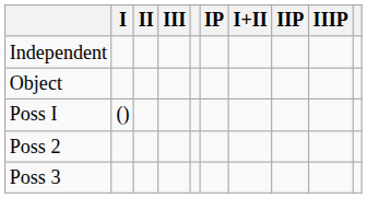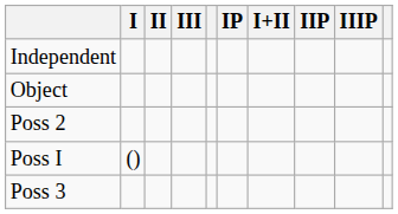 <table class="wikitable">
 <tr>
 <th></th>
 <th>I</th>
 <th>II</th>
 <th>III</th>
 <th></th>
 <th>IP</th>
 <th>I+II</th>
 <th>IIP</th>
 <th>IIIP</th>
 <th></th>
 </tr>
 <tr>
 <td>Independent</td>
 <td></td>
 <td></td>
 <td></td>
 <td></td>
 <td></td>
 <td></td>
 <td></td>
 <td></td>
 <td></td>
 </tr>
 <tr>
 <td>Object</td>
 <td></td>
 <td></td>
 <td></td>
 <td></td>
 <td></td>
 <td></td>
 <td></td>
 <td></td>
 <td></td>
 </tr>
 <tr>
-<td>Poss I</td>
-<td>()</td>
+<td>Poss 2</td>
+<td></td>
 <td></td>
 <td></td>
 <td></td>
 <td></td>
 <td></td>
 <td></td>
 <td></td>
 <td></td>
 </tr>
 <tr>
-<td>Poss 2</td>
-<td></td>
+<td>Poss I</td>
+<td>()</td>
 <td></td>
 <td></td>
 <td></td>
 <td></td>
 <td></td>
 <td></td>
 <td></td>
 <td></td>
 </tr>
 <tr>
 <td>Poss 3</td>
 <td></td>
 <td></td>
 <td></td>
 <td></td>
 <td></td>
 <td></td>
 <td></td>
 <td></td>
 <td></td>
 </tr>
 </table>
